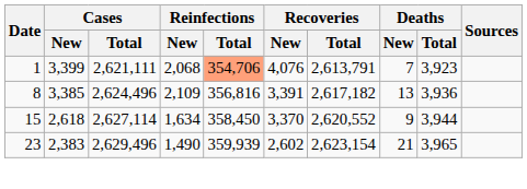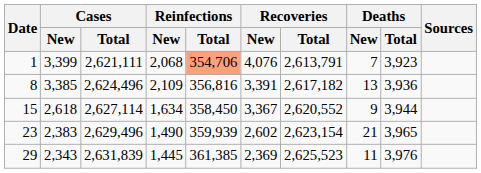 <table class="wikitable sortable mw-collapsible mw-collapsed sticky-header-multi sort-under" style="text-align:right;">
 <tr>
 <th rowspan=2>Date</th>
 <th colspan=2>Cases</th>
 <th colspan=2>Reinfections</th>
 <th colspan=2>Recoveries</th>
 <th colspan=2>Deaths</th>
 <th rowspan=2 class="unsortable">Sources</th>
 </tr>
 <tr>
 <th>New</th>
 <th>Total</th>
 <th>New</th>
 <th>Total</th>
 <th>New</th>
 <th>Total</th>
 <th>New</th>
 <th>Total</th>
 </tr>
 <tr>
 <td>1</td>
 <td>3,399</td>
 <td>2,621,111</td>
 <td>2,068</td>
 <td style="background: lightsalmon;">354,706</td>
 <td>4,076</td>
 <td>2,613,791</td>
 <td>7</td>
 <td>3,923</td>
 <td></td>
 </tr>
 <tr>
 <td>8</td>
 <td>3,385</td>
 <td>2,624,496</td>
 <td>2,109</td>
 <td>356,816</td>
 <td>3,391</td>
 <td>2,617,182</td>
 <td>13</td>
 <td>3,936</td>
 <td></td>
 </tr>
 <tr>
 <td>15</td>
 <td>2,618</td>
 <td>2,627,114</td>
 <td>1,634</td>
 <td>358,450</td>
-<td>3,370</td>
+<td>3,367</td>
 <td>2,620,552</td>
 <td>9</td>
 <td>3,944</td>
 <td></td>
 </tr>
 <tr>
 <td>23</td>
 <td>2,383</td>
 <td>2,629,496</td>
 <td>1,490</td>
 <td>359,939</td>
 <td>2,602</td>
 <td>2,623,154</td>
 <td>21</td>
 <td>3,965</td>
 <td></td>
 </tr>
+<tr>
+<td>29</td>
+<td>2,343</td>
+<td>2,631,839</td>
+<td>1,445</td>
+<td>361,385</td>
+<td>2,369</td>
+<td>2,625,523</td>
+<td>11</td>
+<td>3,976</td>
+<td></td>
+</tr>
 </table>
